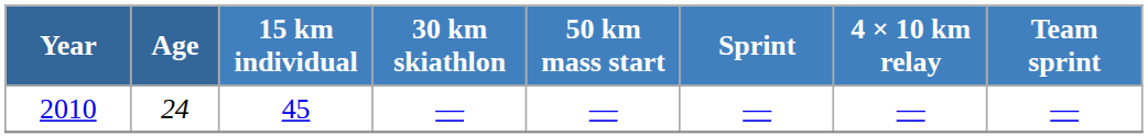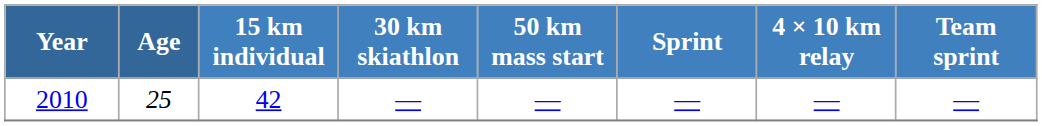 <table class="wikitable" style="font-size:95%; text-align:center; border:grey solid 1px; border-collapse:collapse; background:#ffffff;">
 <tr>
 <th style="background-color:#369; color:white; width:60px;"> Year </th>
 <th style="background-color:#369; color:white; width:40px;"> Age </th>
 <th style="background-color:#4180be; color:white; width:75px;"> 15 km <br> individual </th>
 <th style="background-color:#4180be; color:white; width:75px;"> 30 km <br> skiathlon </th>
 <th style="background-color:#4180be; color:white; width:75px;"> 50 km <br> mass start </th>
 <th style="background-color:#4180be; color:white; width:75px;"> Sprint </th>
 <th style="background-color:#4180be; color:white; width:75px;"> 4 × 10 km <br> relay </th>
 <th style="background-color:#4180be; color:white; width:75px;"> Team <br> sprint </th>
 </tr>
 <tr>
 <td><a href='#'>2010</a></td>
-<td><em>24</em></td>
-<td><a href='#'>45</a></td>
+<td><em>25</em></td>
+<td><a href='#'>42</a></td>
 <td><a href='#'>—</a></td>
 <td><a href='#'>—</a></td>
 <td><a href='#'>—</a></td>
 <td><a href='#'>—</a></td>
 <td><a href='#'>—</a></td>
 </tr>
 <tr>
 </tr>
 </table>
